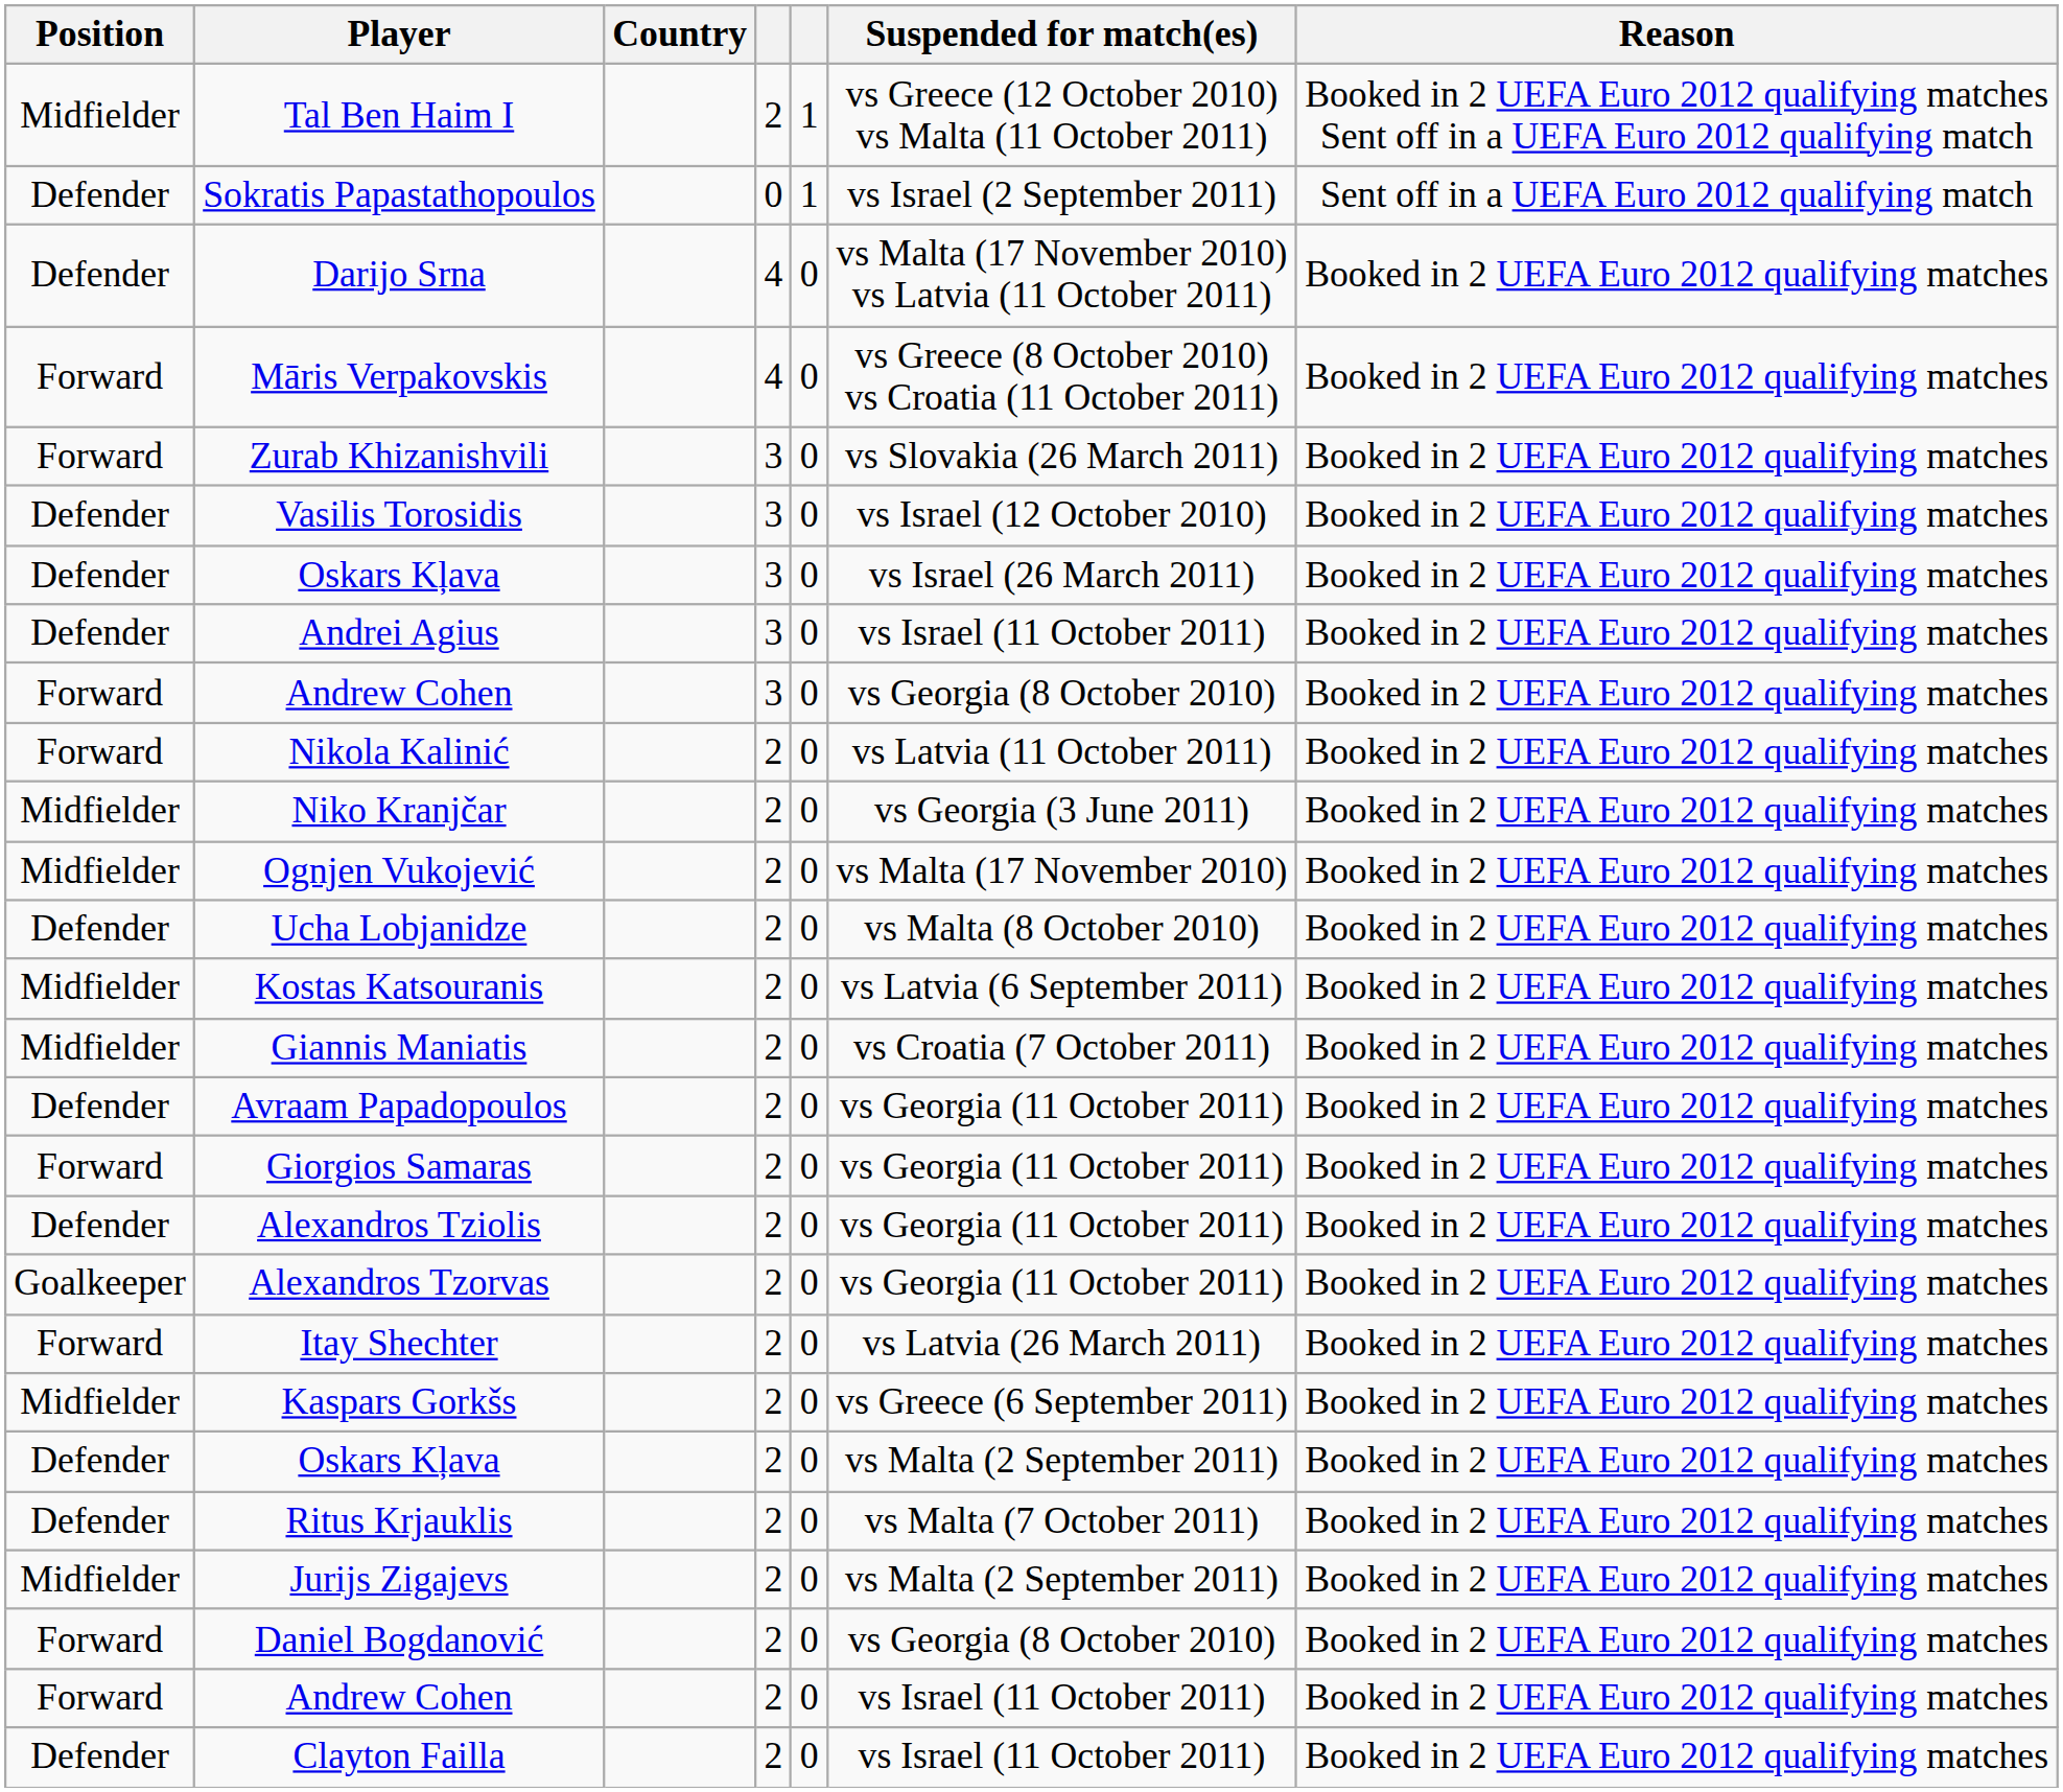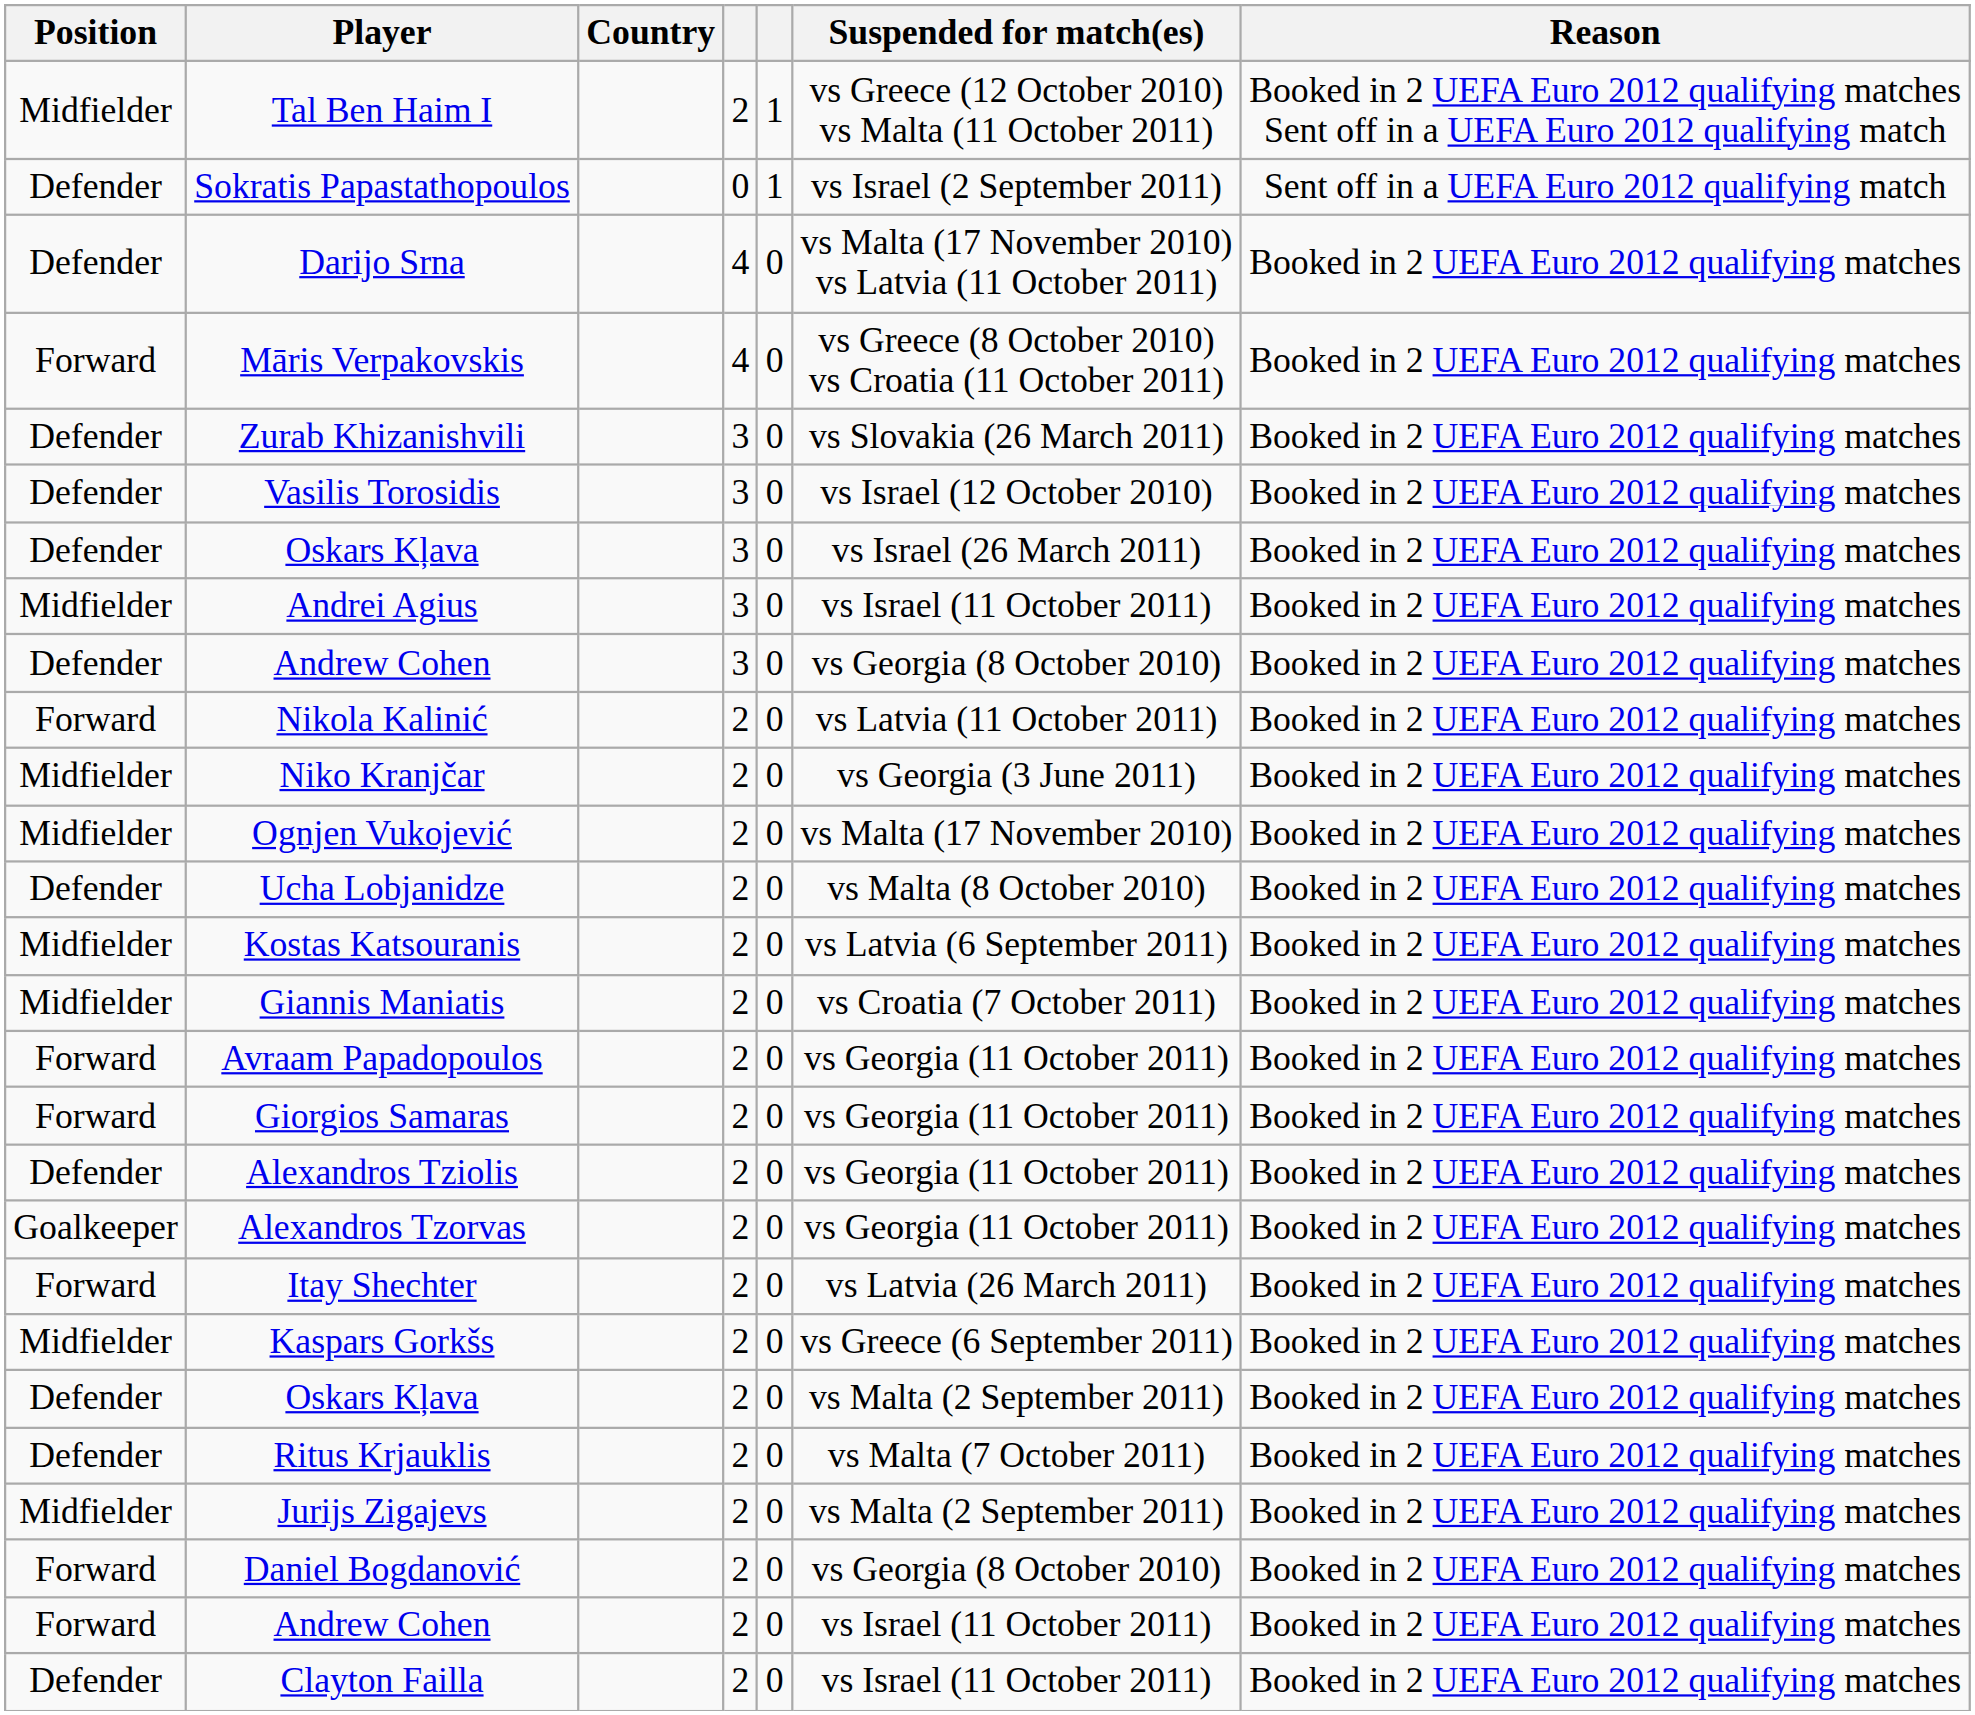 <table class="wikitable" style="text-align: center;">
 <tr>
 <th>Position</th>
 <th>Player</th>
 <th>Country</th>
 <th></th>
 <th></th>
 <th>Suspended for match(es)</th>
 <th>Reason</th>
 </tr>
 <tr>
 <td>Midfielder</td>
 <td><a href='#'>Tal Ben Haim I</a></td>
 <td align= "left"></td>
 <td>2</td>
 <td>1</td>
 <td>vs Greece (12 October 2010)<br>vs Malta (11 October 2011)</td>
 <td>Booked in 2 <a href='#'>UEFA Euro 2012 qualifying</a> matches<br>Sent off in a <a href='#'>UEFA Euro 2012 qualifying</a> match</td>
 </tr>
 <tr>
 <td>Defender</td>
 <td><a href='#'>Sokratis Papastathopoulos</a></td>
 <td align="left"></td>
 <td>0</td>
 <td>1</td>
 <td>vs Israel (2 September 2011)</td>
 <td>Sent off in a <a href='#'>UEFA Euro 2012 qualifying</a> match</td>
 </tr>
 <tr>
 <td>Defender</td>
 <td><a href='#'>Darijo Srna</a></td>
 <td align= "left"></td>
 <td>4</td>
 <td>0</td>
 <td>vs Malta (17 November 2010)<br>vs Latvia (11 October 2011)</td>
 <td>Booked in 2 <a href='#'>UEFA Euro 2012 qualifying</a> matches</td>
 </tr>
 <tr>
 <td>Forward</td>
 <td><a href='#'>Māris Verpakovskis</a></td>
 <td align= "left"></td>
 <td>4</td>
 <td>0</td>
 <td>vs Greece (8 October 2010)<br>vs Croatia (11 October 2011)</td>
 <td>Booked in 2 <a href='#'>UEFA Euro 2012 qualifying</a> matches</td>
 </tr>
 <tr>
-<td>Forward</td>
+<td>Defender</td>
 <td><a href='#'>Zurab Khizanishvili</a></td>
 <td align="left"></td>
 <td>3</td>
 <td>0</td>
 <td>vs Slovakia (26 March 2011)</td>
 <td>Booked in 2 <a href='#'>UEFA Euro 2012 qualifying</a> matches</td>
 </tr>
 <tr>
 <td>Defender</td>
 <td><a href='#'>Vasilis Torosidis</a></td>
 <td align="left"></td>
 <td>3</td>
 <td>0</td>
 <td>vs Israel (12 October 2010)</td>
 <td>Booked in 2 <a href='#'>UEFA Euro 2012 qualifying</a> matches</td>
 </tr>
 <tr>
 <td>Defender</td>
 <td><a href='#'>Oskars Kļava</a></td>
 <td align="left"></td>
 <td>3</td>
 <td>0</td>
 <td>vs Israel (26 March 2011)</td>
 <td>Booked in 2 <a href='#'>UEFA Euro 2012 qualifying</a> matches</td>
 </tr>
 <tr>
-<td>Defender</td>
+<td>Midfielder</td>
 <td><a href='#'>Andrei Agius</a></td>
 <td align="left"></td>
 <td>3</td>
 <td>0</td>
 <td>vs Israel (11 October 2011)</td>
 <td>Booked in 2 <a href='#'>UEFA Euro 2012 qualifying</a> matches</td>
 </tr>
 <tr>
-<td>Forward</td>
+<td>Defender</td>
 <td><a href='#'>Andrew Cohen</a></td>
 <td align="left"></td>
 <td>3</td>
 <td>0</td>
 <td>vs Georgia (8 October 2010)</td>
 <td>Booked in 2 <a href='#'>UEFA Euro 2012 qualifying</a> matches</td>
 </tr>
 <tr>
 <td>Forward</td>
 <td><a href='#'>Nikola Kalinić</a></td>
 <td align="left"></td>
 <td>2</td>
 <td>0</td>
 <td>vs Latvia (11 October 2011)</td>
 <td>Booked in 2 <a href='#'>UEFA Euro 2012 qualifying</a> matches</td>
 </tr>
 <tr>
 <td>Midfielder</td>
 <td><a href='#'>Niko Kranjčar</a></td>
 <td align="left"></td>
 <td>2</td>
 <td>0</td>
 <td>vs Georgia (3 June 2011)</td>
 <td>Booked in 2 <a href='#'>UEFA Euro 2012 qualifying</a> matches</td>
 </tr>
 <tr>
 <td>Midfielder</td>
 <td><a href='#'>Ognjen Vukojević</a></td>
 <td align="left"></td>
 <td>2</td>
 <td>0</td>
 <td>vs Malta (17 November 2010)</td>
 <td>Booked in 2 <a href='#'>UEFA Euro 2012 qualifying</a> matches</td>
 </tr>
 <tr>
 <td>Defender</td>
 <td><a href='#'>Ucha Lobjanidze</a></td>
 <td align= "left"></td>
 <td>2</td>
 <td>0</td>
 <td>vs Malta (8 October 2010)</td>
 <td>Booked in 2 <a href='#'>UEFA Euro 2012 qualifying</a> matches</td>
 </tr>
 <tr>
 <td>Midfielder</td>
 <td><a href='#'>Kostas Katsouranis</a></td>
 <td align="left"></td>
 <td>2</td>
 <td>0</td>
 <td>vs Latvia (6 September 2011)</td>
 <td>Booked in 2 <a href='#'>UEFA Euro 2012 qualifying</a> matches</td>
 </tr>
 <tr>
 <td>Midfielder</td>
 <td><a href='#'>Giannis Maniatis</a></td>
 <td align="left"></td>
 <td>2</td>
 <td>0</td>
 <td>vs Croatia (7 October 2011)</td>
 <td>Booked in 2 <a href='#'>UEFA Euro 2012 qualifying</a> matches</td>
 </tr>
 <tr>
-<td>Defender</td>
+<td>Forward</td>
 <td><a href='#'>Avraam Papadopoulos</a></td>
 <td align="left"></td>
 <td>2</td>
 <td>0</td>
 <td>vs Georgia (11 October 2011)</td>
 <td>Booked in 2 <a href='#'>UEFA Euro 2012 qualifying</a> matches</td>
 </tr>
 <tr>
 <td>Forward</td>
 <td><a href='#'>Giorgios Samaras</a></td>
 <td align="left"></td>
 <td>2</td>
 <td>0</td>
 <td>vs Georgia (11 October 2011)</td>
 <td>Booked in 2 <a href='#'>UEFA Euro 2012 qualifying</a> matches</td>
 </tr>
 <tr>
 <td>Defender</td>
 <td><a href='#'>Alexandros Tziolis</a></td>
 <td align="left"></td>
 <td>2</td>
 <td>0</td>
 <td>vs Georgia (11 October 2011)</td>
 <td>Booked in 2 <a href='#'>UEFA Euro 2012 qualifying</a> matches</td>
 </tr>
 <tr>
 <td>Goalkeeper</td>
 <td><a href='#'>Alexandros Tzorvas</a></td>
 <td align="left"></td>
 <td>2</td>
 <td>0</td>
 <td>vs Georgia (11 October 2011)</td>
 <td>Booked in 2 <a href='#'>UEFA Euro 2012 qualifying</a> matches</td>
 </tr>
 <tr>
 <td>Forward</td>
 <td><a href='#'>Itay Shechter</a></td>
 <td align= "left"></td>
 <td>2</td>
 <td>0</td>
 <td>vs Latvia (26 March 2011)</td>
 <td>Booked in 2 <a href='#'>UEFA Euro 2012 qualifying</a> matches</td>
 </tr>
 <tr>
 <td>Midfielder</td>
 <td><a href='#'>Kaspars Gorkšs</a></td>
 <td align= "left"></td>
 <td>2</td>
 <td>0</td>
 <td>vs Greece (6 September 2011)</td>
 <td>Booked in 2 <a href='#'>UEFA Euro 2012 qualifying</a> matches</td>
 </tr>
 <tr>
 <td>Defender</td>
 <td><a href='#'>Oskars Kļava</a></td>
 <td align="left"></td>
 <td>2</td>
 <td>0</td>
 <td>vs Malta (2 September 2011)</td>
 <td>Booked in 2 <a href='#'>UEFA Euro 2012 qualifying</a> matches</td>
 </tr>
 <tr>
 <td>Defender</td>
 <td><a href='#'>Ritus Krjauklis</a></td>
 <td align= "left"></td>
 <td>2</td>
 <td>0</td>
 <td>vs Malta (7 October 2011)</td>
 <td>Booked in 2 <a href='#'>UEFA Euro 2012 qualifying</a> matches</td>
 </tr>
 <tr>
 <td>Midfielder</td>
 <td><a href='#'>Jurijs Zigajevs</a></td>
 <td align="left"></td>
 <td>2</td>
 <td>0</td>
 <td>vs Malta (2 September 2011)</td>
 <td>Booked in 2 <a href='#'>UEFA Euro 2012 qualifying</a> matches</td>
 </tr>
 <tr>
 <td>Forward</td>
 <td><a href='#'>Daniel Bogdanović</a></td>
 <td align="left"></td>
 <td>2</td>
 <td>0</td>
 <td>vs Georgia (8 October 2010)</td>
 <td>Booked in 2 <a href='#'>UEFA Euro 2012 qualifying</a> matches</td>
 </tr>
 <tr>
 <td>Forward</td>
 <td><a href='#'>Andrew Cohen</a></td>
 <td align="left"></td>
 <td>2</td>
 <td>0</td>
 <td>vs Israel (11 October 2011)</td>
 <td>Booked in 2 <a href='#'>UEFA Euro 2012 qualifying</a> matches</td>
 </tr>
 <tr>
 <td>Defender</td>
 <td><a href='#'>Clayton Failla</a></td>
 <td align="left"></td>
 <td>2</td>
 <td>0</td>
 <td>vs Israel (11 October 2011)</td>
 <td>Booked in 2 <a href='#'>UEFA Euro 2012 qualifying</a> matches</td>
 </tr>
 </table>
